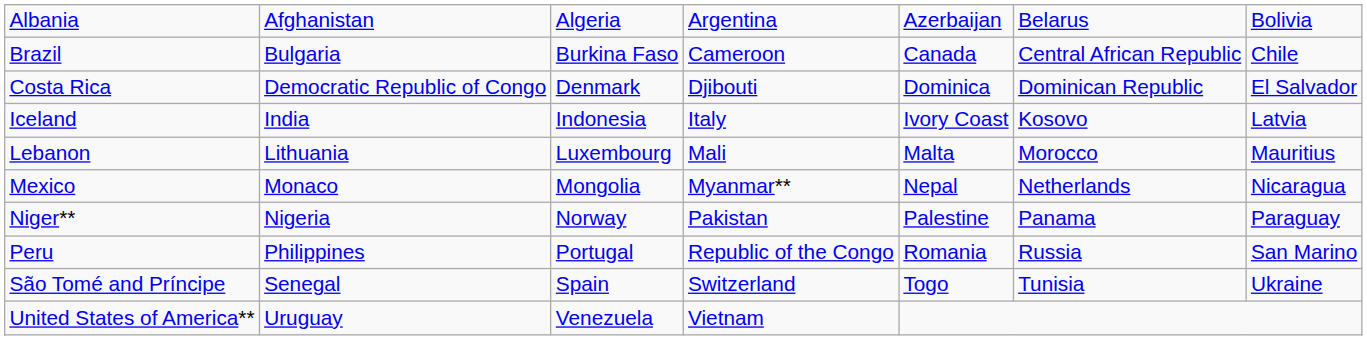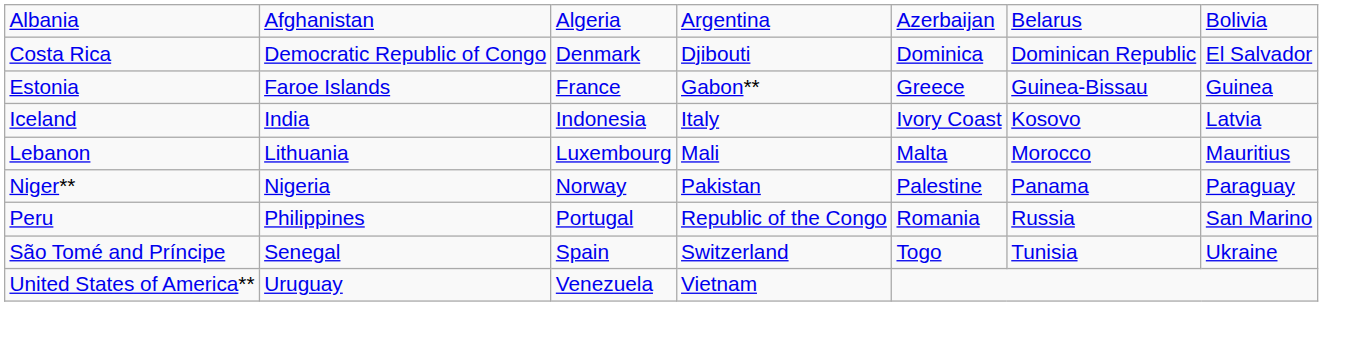 <table class="wikitable">
 <tr>
 <td><a href='#'>Albania</a></td>
 <td> <a href='#'>Afghanistan</a></td>
 <td><a href='#'>Algeria</a></td>
 <td><a href='#'>Argentina</a></td>
 <td> <a href='#'>Azerbaijan</a></td>
 <td> <a href='#'>Belarus</a></td>
 <td><a href='#'>Bolivia</a></td>
 </tr>
 <tr>
-<td><a href='#'>Brazil</a></td>
-<td><a href='#'>Bulgaria</a></td>
-<td><a href='#'>Burkina Faso</a></td>
-<td><a href='#'>Cameroon</a></td>
-<td><a href='#'>Canada</a></td>
-<td> <a href='#'>Central African Republic</a></td>
-<td> <a href='#'>Chile</a></td>
-</tr>
-<tr>
 <td><a href='#'>Costa Rica</a></td>
 <td> <a href='#'>Democratic Republic of Congo</a></td>
 <td><a href='#'>Denmark</a></td>
 <td> <a href='#'>Djibouti</a></td>
 <td> <a href='#'>Dominica</a></td>
 <td><a href='#'>Dominican Republic</a></td>
 <td><a href='#'>El Salvador</a></td>
+</tr>
+<tr>
+<td><a href='#'>Estonia</a></td>
+<td> <a href='#'>Faroe Islands</a></td>
+<td><a href='#'>France</a></td>
+<td><a href='#'>Gabon</a>**</td>
+<td> <a href='#'>Greece</a></td>
+<td><a href='#'>Guinea-Bissau</a></td>
+<td><a href='#'>Guinea</a></td>
 </tr>
 <tr>
 <td> <a href='#'>Iceland</a></td>
 <td> <a href='#'>India</a></td>
 <td><a href='#'>Indonesia</a></td>
 <td><a href='#'>Italy</a></td>
 <td> <a href='#'>Ivory Coast</a></td>
 <td><a href='#'>Kosovo</a></td>
 <td><a href='#'>Latvia</a></td>
 </tr>
 <tr>
 <td> <a href='#'>Lebanon</a></td>
 <td><a href='#'>Lithuania</a></td>
 <td><a href='#'>Luxembourg</a></td>
 <td><a href='#'>Mali</a></td>
 <td><a href='#'>Malta</a></td>
 <td><a href='#'>Morocco</a></td>
 <td> <a href='#'>Mauritius</a></td>
-</tr>
-<tr>
-<td><a href='#'>Mexico</a></td>
-<td><a href='#'>Monaco</a></td>
-<td><a href='#'>Mongolia</a></td>
-<td><a href='#'>Myanmar</a>**</td>
-<td><a href='#'>Nepal</a></td>
-<td> <a href='#'>Netherlands</a></td>
-<td> <a href='#'>Nicaragua</a></td>
 </tr>
 <tr>
 <td> <a href='#'>Niger</a>**</td>
 <td> <a href='#'>Nigeria</a></td>
 <td><a href='#'>Norway</a></td>
 <td><a href='#'>Pakistan</a></td>
 <td><a href='#'>Palestine</a></td>
 <td> <a href='#'>Panama</a></td>
 <td><a href='#'>Paraguay</a></td>
 </tr>
 <tr>
 <td> <a href='#'>Peru</a></td>
 <td> <a href='#'>Philippines</a></td>
 <td><a href='#'>Portugal</a></td>
 <td><a href='#'>Republic of the Congo</a></td>
 <td><a href='#'>Romania</a></td>
 <td><a href='#'>Russia</a></td>
 <td> <a href='#'>San Marino</a></td>
 </tr>
 <tr>
 <td><a href='#'>São Tomé and Príncipe</a></td>
 <td><a href='#'>Senegal</a></td>
 <td><a href='#'>Spain</a></td>
 <td><a href='#'>Switzerland</a></td>
 <td><a href='#'>Togo</a></td>
 <td> <a href='#'>Tunisia</a></td>
 <td> <a href='#'>Ukraine</a></td>
 </tr>
 <tr>
 <td><a href='#'>United States of America</a>**</td>
 <td><a href='#'>Uruguay</a></td>
 <td> <a href='#'>Venezuela</a></td>
 <td><a href='#'>Vietnam</a></td>
 <td colspan="3"></td>
 </tr>
 </table>
